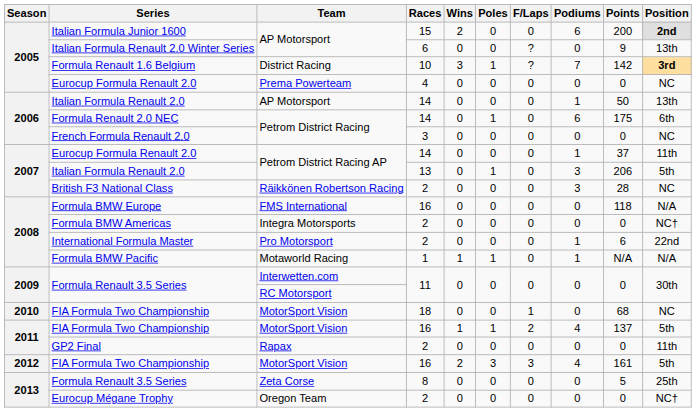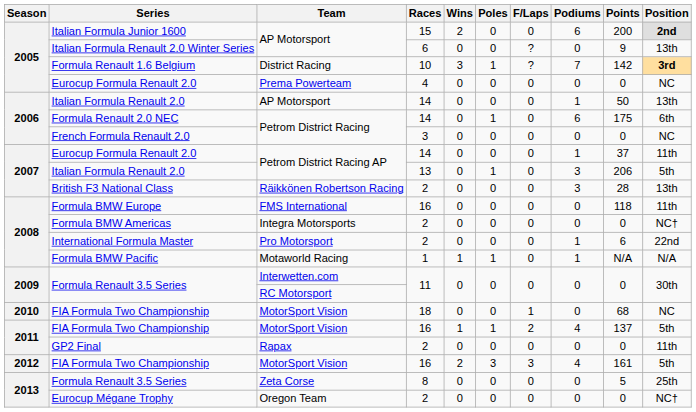 <table class="wikitable" style="font-size: 90%; text-align:center">
 <tr>
 <th>Season</th>
 <th>Series</th>
 <th>Team</th>
 <th>Races</th>
 <th>Wins</th>
 <th>Poles</th>
 <th>F/Laps</th>
 <th>Podiums</th>
 <th>Points</th>
 <th>Position</th>
 </tr>
 <tr>
 <th rowspan=4>2005</th>
 <td align=left><a href='#'>Italian Formula Junior 1600</a></td>
 <td align=left rowspan=2>AP Motorsport</td>
 <td>15</td>
 <td>2</td>
 <td>0</td>
 <td>0</td>
 <td>6</td>
 <td>200</td>
 <td style="background:#DFDFDF;"><strong>2nd</strong></td>
 </tr>
 <tr>
 <td align=left><a href='#'>Italian Formula Renault 2.0 Winter Series</a></td>
 <td>6</td>
 <td>0</td>
 <td>0</td>
 <td>?</td>
 <td>0</td>
 <td>9</td>
 <td>13th</td>
 </tr>
 <tr>
 <td align=left><a href='#'>Formula Renault 1.6 Belgium</a></td>
 <td align=left>District Racing</td>
 <td>10</td>
 <td>3</td>
 <td>1</td>
 <td>?</td>
 <td>7</td>
 <td>142</td>
 <td style="background:#FFDF9F;"><strong>3rd</strong></td>
 </tr>
 <tr>
 <td align=left><a href='#'>Eurocup Formula Renault 2.0</a></td>
 <td align=left><a href='#'>Prema Powerteam</a></td>
 <td>4</td>
 <td>0</td>
 <td>0</td>
 <td>0</td>
 <td>0</td>
 <td>0</td>
 <td>NC</td>
 </tr>
 <tr>
 <th rowspan=3>2006</th>
 <td align=left><a href='#'>Italian Formula Renault 2.0</a></td>
 <td align=left>AP Motorsport</td>
 <td>14</td>
 <td>0</td>
 <td>0</td>
 <td>0</td>
 <td>1</td>
 <td>50</td>
 <td>13th</td>
 </tr>
 <tr>
 <td align=left><a href='#'>Formula Renault 2.0 NEC</a></td>
 <td align=left rowspan=2>Petrom District Racing</td>
 <td>14</td>
 <td>0</td>
 <td>1</td>
 <td>0</td>
 <td>6</td>
 <td>175</td>
 <td>6th</td>
 </tr>
 <tr>
 <td align=left><a href='#'>French Formula Renault 2.0</a></td>
 <td>3</td>
 <td>0</td>
 <td>0</td>
 <td>0</td>
 <td>0</td>
 <td>0</td>
 <td>NC</td>
 </tr>
 <tr>
 <th rowspan=3>2007</th>
 <td align=left><a href='#'>Eurocup Formula Renault 2.0</a></td>
 <td align=left rowspan=2>Petrom District Racing AP</td>
 <td>14</td>
 <td>0</td>
 <td>0</td>
 <td>0</td>
 <td>1</td>
 <td>37</td>
 <td>11th</td>
 </tr>
 <tr>
 <td align=left><a href='#'>Italian Formula Renault 2.0</a></td>
 <td>13</td>
 <td>0</td>
 <td>1</td>
 <td>0</td>
 <td>3</td>
 <td>206</td>
 <td>5th</td>
 </tr>
 <tr>
 <td align=left><a href='#'>British F3 National Class</a></td>
 <td align=left><a href='#'>Räikkönen Robertson Racing</a></td>
 <td>2</td>
 <td>0</td>
 <td>0</td>
 <td>0</td>
 <td>3</td>
 <td>28</td>
-<td>NC</td>
+<td>13th</td>
 </tr>
 <tr>
 <th rowspan=4>2008</th>
 <td align=left><a href='#'>Formula BMW Europe</a></td>
 <td align=left><a href='#'>FMS International</a></td>
 <td>16</td>
 <td>0</td>
 <td>0</td>
 <td>0</td>
 <td>0</td>
 <td>118</td>
-<td>N/A</td>
+<td>11th</td>
 </tr>
 <tr>
 <td align=left><a href='#'>Formula BMW Americas</a></td>
 <td align=left>Integra Motorsports</td>
 <td>2</td>
 <td>0</td>
 <td>0</td>
 <td>0</td>
 <td>0</td>
 <td>0</td>
 <td>NC†</td>
 </tr>
 <tr>
 <td align=left><a href='#'>International Formula Master</a></td>
 <td align=left><a href='#'>Pro Motorsport</a></td>
 <td>2</td>
 <td>0</td>
 <td>0</td>
 <td>0</td>
 <td>1</td>
 <td>6</td>
 <td>22nd</td>
 </tr>
 <tr>
 <td align=left><a href='#'>Formula BMW Pacific</a></td>
 <td align=left>Motaworld Racing</td>
 <td>1</td>
 <td>1</td>
 <td>1</td>
 <td>0</td>
 <td>1</td>
 <td>N/A</td>
 <td>N/A</td>
 </tr>
 <tr>
 <th rowspan=2>2009</th>
 <td align=left rowspan=2><a href='#'>Formula Renault 3.5 Series</a></td>
 <td align=left><a href='#'>Interwetten.com</a></td>
 <td rowspan=2>11</td>
 <td rowspan=2>0</td>
 <td rowspan=2>0</td>
 <td rowspan=2>0</td>
 <td rowspan=2>0</td>
 <td rowspan=2>0</td>
 <td rowspan=2>30th</td>
 </tr>
 <tr>
 <td align=left><a href='#'>RC Motorsport</a></td>
 </tr>
 <tr>
 <th>2010</th>
 <td align=left><a href='#'>FIA Formula Two Championship</a></td>
 <td align=left><a href='#'>MotorSport Vision</a></td>
 <td>18</td>
 <td>0</td>
 <td>0</td>
 <td>1</td>
 <td>0</td>
 <td>68</td>
 <td>NC</td>
 </tr>
 <tr>
 <th rowspan=2>2011</th>
 <td align=left><a href='#'>FIA Formula Two Championship</a></td>
 <td align=left><a href='#'>MotorSport Vision</a></td>
 <td>16</td>
 <td>1</td>
 <td>1</td>
 <td>2</td>
 <td>4</td>
 <td>137</td>
 <td>5th</td>
 </tr>
 <tr>
 <td align=left><a href='#'>GP2 Final</a></td>
 <td align=left><a href='#'>Rapax</a></td>
 <td>2</td>
 <td>0</td>
 <td>0</td>
 <td>0</td>
 <td>0</td>
 <td>0</td>
 <td>11th</td>
 </tr>
 <tr>
 <th>2012</th>
 <td align=left><a href='#'>FIA Formula Two Championship</a></td>
 <td align=left><a href='#'>MotorSport Vision</a></td>
 <td>16</td>
 <td>2</td>
 <td>3</td>
 <td>3</td>
 <td>4</td>
 <td>161</td>
 <td>5th</td>
 </tr>
 <tr>
 <th rowspan=2>2013</th>
 <td align=left><a href='#'>Formula Renault 3.5 Series</a></td>
 <td align=left><a href='#'>Zeta Corse</a></td>
 <td>8</td>
 <td>0</td>
 <td>0</td>
 <td>0</td>
 <td>0</td>
 <td>5</td>
 <td>25th</td>
 </tr>
 <tr>
 <td align=left><a href='#'>Eurocup Mégane Trophy</a></td>
 <td align=left>Oregon Team</td>
 <td>2</td>
 <td>0</td>
 <td>0</td>
 <td>0</td>
 <td>0</td>
 <td>0</td>
 <td>NC†</td>
 </tr>
 </table>
